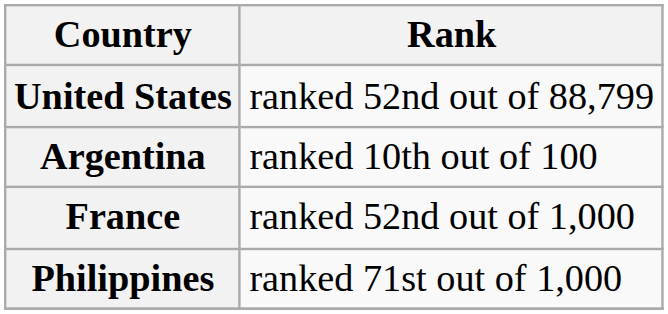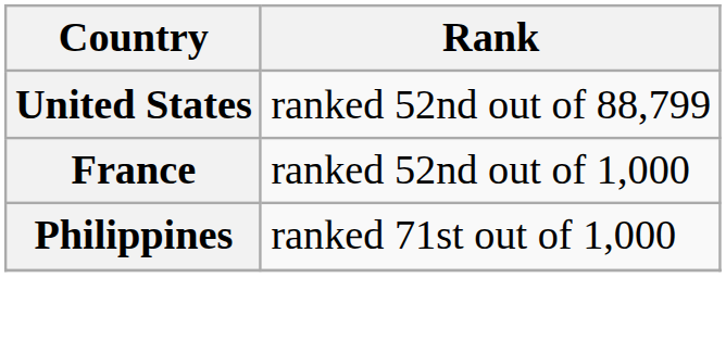 <table class="wikitable">
 <tr>
 <th>Country</th>
 <th>Rank</th>
 </tr>
 <tr>
 <th>United States</th>
 <td>ranked 52nd out of 88,799</td>
-</tr>
-<tr>
-<th>Argentina</th>
-<td>ranked 10th out of 100</td>
 </tr>
 <tr>
 <th>France</th>
 <td>ranked 52nd out of 1,000</td>
 </tr>
 <tr>
 <th>Philippines</th>
 <td>ranked 71st out of 1,000</td>
 </tr>
 <tr>
 </tr>
 <tr>
 </tr>
 </table>
